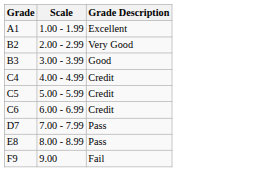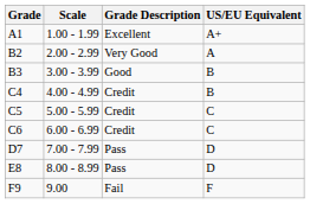 <table class="wikitable">
 <tr>
 <th>Grade</th>
 <th>Scale</th>
 <th>Grade Description</th>
+<th>US/EU Equivalent</th>
 </tr>
 <tr>
 <td>A1</td>
 <td>1.00 - 1.99</td>
 <td>Excellent</td>
+<td>A+</td>
 </tr>
 <tr>
 <td>B2</td>
 <td>2.00 - 2.99</td>
 <td>Very Good</td>
+<td>A</td>
 </tr>
 <tr>
 <td>B3</td>
 <td>3.00 - 3.99</td>
 <td>Good</td>
+<td>B</td>
 </tr>
 <tr>
 <td>C4</td>
 <td>4.00 - 4.99</td>
 <td>Credit</td>
+<td>B</td>
 </tr>
 <tr>
 <td>C5</td>
 <td>5.00 - 5.99</td>
 <td>Credit</td>
+<td>C</td>
 </tr>
 <tr>
 <td>C6</td>
 <td>6.00 - 6.99</td>
 <td>Credit</td>
+<td>C</td>
 </tr>
 <tr>
 <td>D7</td>
 <td>7.00 - 7.99</td>
 <td>Pass</td>
+<td>D</td>
 </tr>
 <tr>
 <td>E8</td>
 <td>8.00 - 8.99</td>
 <td>Pass</td>
+<td>D</td>
 </tr>
 <tr>
 <td>F9</td>
 <td>9.00</td>
 <td>Fail</td>
+<td>F</td>
 </tr>
 </table>
